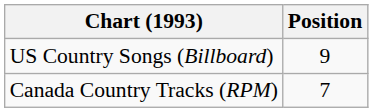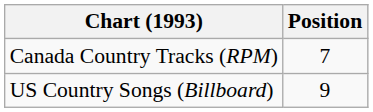 <table class="wikitable sortable">
 <tr>
 <th>Chart (1993)</th>
 <th>Position</th>
 </tr>
 <tr>
+<td>Canada Country Tracks (<em>RPM</em>)</td>
+<td align="center">7</td>
+</tr>
+<tr>
 <td>US Country Songs (<em>Billboard</em>)</td>
 <td align="center">9</td>
 </tr>
-<tr>
-<td>Canada Country Tracks (<em>RPM</em>)</td>
-<td align="center">7</td>
-</tr>
 </table>
